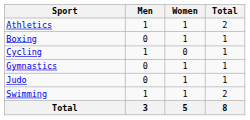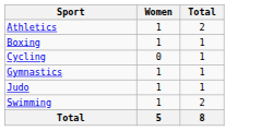 <table class="wikitable sortable" style="text-align:center;">
 <tr>
 <th width=180>Sport</th>
-<th width=55>Men</th>
 <th width=55>Women</th>
 <th width=55>Total</th>
 </tr>
 <tr>
 <td align=left><a href='#'>Athletics</a></td>
 <td>1</td>
-<td>1</td>
 <td>2</td>
 </tr>
 <tr>
 <td align=left><a href='#'>Boxing</a></td>
-<td>0</td>
 <td>1</td>
 <td>1</td>
 </tr>
 <tr>
 <td align=left><a href='#'>Cycling</a></td>
-<td>1</td>
 <td>0</td>
 <td>1</td>
 </tr>
 <tr>
 <td align=left><a href='#'>Gymnastics</a></td>
-<td>0</td>
 <td>1</td>
 <td>1</td>
 </tr>
 <tr>
 <td align=left><a href='#'>Judo</a></td>
-<td>0</td>
 <td>1</td>
 <td>1</td>
 </tr>
 <tr>
 <td align=left><a href='#'>Swimming</a></td>
 <td>1</td>
-<td>1</td>
 <td>2</td>
 </tr>
 <tr>
 <th>Total</th>
-<th>3</th>
 <th>5</th>
 <th>8</th>
 </tr>
 </table>
